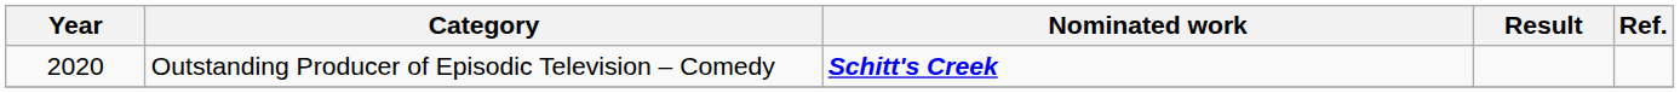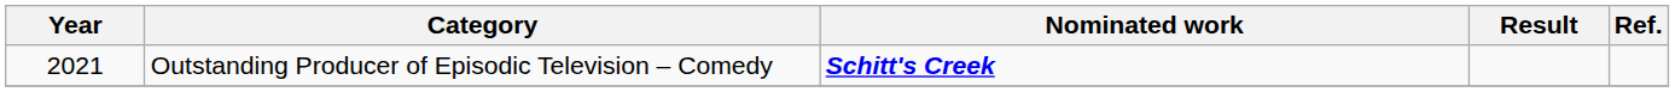 <table class=wikitable>
 <tr>
 <th scope="col" style="width:5em;">Year</th>
 <th scope="col" style="width:26em;">Category</th>
 <th scope="col" style="width:25em;">Nominated work</th>
 <th scope="col" style="width:5em;">Result</th>
 <th>Ref.</th>
 </tr>
 <tr>
-<td style="text-align:center;">2020</td>
+<td style="text-align:center;">2021</td>
 <td>Outstanding Producer of Episodic Television – Comedy</td>
 <td><strong><em><a href='#'>Schitt's Creek</a></em></strong></td>
 <td></td>
 <td></td>
 </tr>
 <tr>
 </tr>
 </table>
